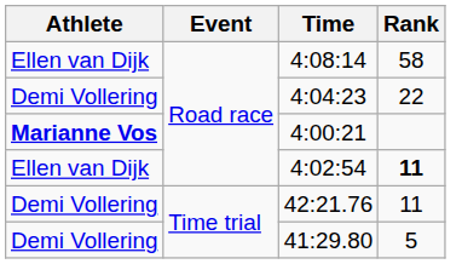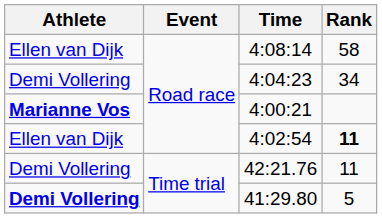 <table class=wikitable style=font-size:95%;text-align:center>
 <tr>
 <th>Athlete</th>
 <th>Event</th>
 <th>Time</th>
 <th>Rank</th>
 </tr>
 <tr align=center>
 <td align=left><a href='#'>Ellen van Dijk</a></td>
 <td align=center rowspan=4><a href='#'>Road race</a></td>
 <td>4:08:14</td>
 <td>58</td>
 </tr>
 <tr align=center>
 <td align=left><a href='#'>Demi Vollering</a></td>
 <td>4:04:23</td>
-<td>22</td>
+<td>34</td>
 </tr>
 <tr align=center>
 <td align=left><strong><a href='#'>Marianne Vos</a></strong></td>
 <td>4:00:21</td>
 <td></td>
 </tr>
 <tr align=center>
 <td align=left><a href='#'>Ellen van Dijk</a></td>
 <td>4:02:54</td>
 <td><strong>11</strong></td>
 </tr>
 <tr align=center>
 <td align=left><a href='#'>Demi Vollering</a></td>
 <td align=left rowspan=2><a href='#'>Time trial</a></td>
 <td>42:21.76</td>
 <td>11</td>
 </tr>
 <tr align=center>
-<td align=left><a href='#'>Demi Vollering</a></td>
+<td align=left><strong><a href='#'>Demi Vollering</a></strong></td>
 <td>41:29.80</td>
 <td>5</td>
 </tr>
 </table>
